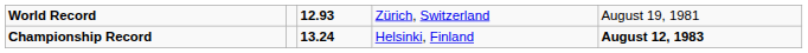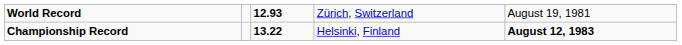 <table class="wikitable" width=75%>
 <tr>
 <td><strong>World Record</strong></td>
 <td></td>
 <td><strong>12.93</strong></td>
 <td><a href='#'>Zürich</a>, <a href='#'>Switzerland</a></td>
 <td>August 19, 1981</td>
 </tr>
 <tr>
 <td><strong>Championship Record</strong></td>
 <td></td>
-<td><strong>13.24</strong></td>
+<td><strong>13.22</strong></td>
 <td><a href='#'>Helsinki</a>, <a href='#'>Finland</a></td>
 <td><strong>August 12, 1983</strong></td>
 </tr>
 </table>
